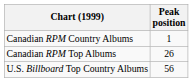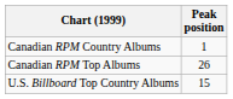 <table class="wikitable">
 <tr>
 <th>Chart (1999)</th>
 <th>Peak<br>position</th>
 </tr>
 <tr>
 <td>Canadian <em>RPM</em> Country Albums</td>
 <td align="center">1</td>
 </tr>
 <tr>
 <td>Canadian <em>RPM</em> Top Albums</td>
 <td align="center">26</td>
 </tr>
 <tr>
 <td>U.S. <em>Billboard</em> Top Country Albums</td>
-<td align="center">56</td>
+<td align="center">15</td>
 </tr>
 </table>
